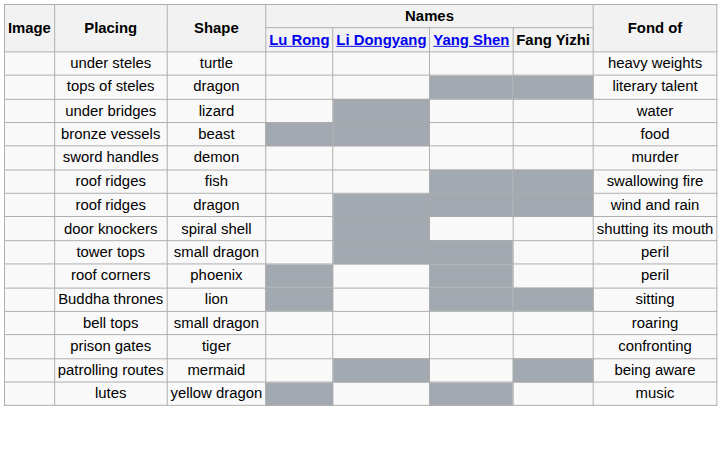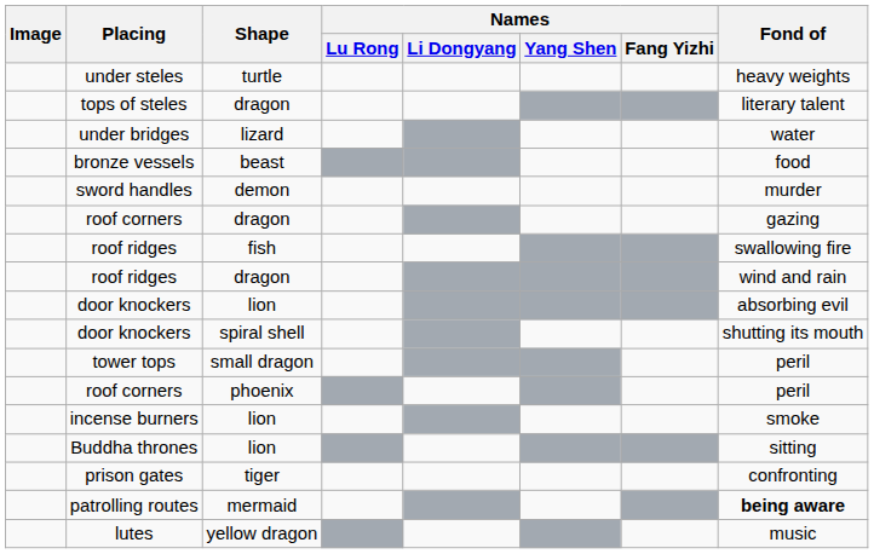 <table class="wikitable" style="text-align:center;">
 <tr>
 <th rowspan="2">Image</th>
 <th rowspan="2">Placing</th>
 <th rowspan="2">Shape</th>
 <th colspan="4">Names</th>
 <th rowspan="2">Fond of</th>
 </tr>
 <tr>
 <th><a href='#'>Lu Rong</a></th>
 <th><a href='#'>Li Dongyang</a></th>
 <th><a href='#'>Yang Shen</a></th>
 <th>Fang Yizhi</th>
 </tr>
 <tr>
 <td></td>
 <td>under steles</td>
 <td>turtle</td>
 <td></td>
 <td></td>
 <td></td>
 <td></td>
 <td>heavy weights</td>
 </tr>
 <tr>
 <td></td>
 <td>tops of steles</td>
 <td>dragon</td>
 <td></td>
 <td></td>
 <td style="background-color:#A2A9B1;"></td>
 <td style="background-color:#A2A9B1;"></td>
 <td>literary talent</td>
 </tr>
 <tr>
 <td></td>
 <td>under bridges</td>
 <td>lizard</td>
 <td></td>
 <td style="background-color:#A2A9B1;"></td>
 <td></td>
 <td></td>
 <td>water</td>
 </tr>
 <tr>
 <td></td>
 <td>bronze vessels</td>
 <td>beast</td>
 <td style="background-color:#A2A9B1;"></td>
 <td style="background-color:#A2A9B1;"></td>
 <td></td>
 <td></td>
 <td>food</td>
 </tr>
 <tr>
 <td></td>
 <td>sword handles</td>
 <td>demon</td>
 <td></td>
 <td></td>
 <td></td>
 <td></td>
 <td>murder</td>
 </tr>
 <tr>
 <td></td>
+<td>roof corners</td>
+<td>dragon</td>
+<td></td>
+<td style="background-color:#A2A9B1;"></td>
+<td></td>
+<td></td>
+<td>gazing</td>
+</tr>
+<tr>
+<td></td>
 <td>roof ridges</td>
 <td>fish</td>
 <td></td>
 <td></td>
 <td style="background-color:#A2A9B1;"></td>
 <td style="background-color:#A2A9B1;"></td>
 <td>swallowing fire</td>
 </tr>
 <tr>
 <td></td>
 <td>roof ridges</td>
 <td>dragon</td>
 <td></td>
 <td style="background-color:#A2A9B1;"></td>
 <td style="background-color:#A2A9B1;"></td>
 <td style="background-color:#A2A9B1;"></td>
 <td>wind and rain</td>
+</tr>
+<tr>
+<td></td>
+<td>door knockers</td>
+<td>lion</td>
+<td></td>
+<td style="background-color:#A2A9B1;"></td>
+<td style="background-color:#A2A9B1;"></td>
+<td style="background-color:#A2A9B1;"></td>
+<td>absorbing evil</td>
 </tr>
 <tr>
 <td></td>
 <td>door knockers</td>
 <td>spiral shell</td>
 <td></td>
 <td style="background-color:#A2A9B1;"></td>
 <td></td>
 <td></td>
 <td>shutting its mouth</td>
 </tr>
 <tr>
 <td></td>
 <td>tower tops</td>
 <td>small dragon</td>
 <td></td>
 <td style="background-color:#A2A9B1;"></td>
 <td style="background-color:#A2A9B1;"></td>
 <td></td>
 <td>peril</td>
 </tr>
 <tr>
 <td></td>
 <td>roof corners</td>
 <td>phoenix</td>
 <td style="background-color:#A2A9B1;"></td>
 <td></td>
 <td style="background-color:#A2A9B1;"></td>
 <td></td>
 <td>peril</td>
 </tr>
 <tr>
 <td></td>
+<td>incense burners</td>
+<td>lion</td>
+<td></td>
+<td style="background-color:#A2A9B1;"></td>
+<td></td>
+<td></td>
+<td>smoke</td>
+</tr>
+<tr>
+<td></td>
 <td>Buddha thrones</td>
 <td>lion</td>
 <td style="background-color:#A2A9B1;"></td>
 <td></td>
 <td style="background-color:#A2A9B1;"></td>
 <td style="background-color:#A2A9B1;"></td>
 <td>sitting</td>
-</tr>
-<tr>
-<td></td>
-<td>bell tops</td>
-<td>small dragon</td>
-<td></td>
-<td></td>
-<td></td>
-<td></td>
-<td>roaring</td>
 </tr>
 <tr>
 <td></td>
 <td>prison gates</td>
 <td>tiger</td>
 <td></td>
 <td></td>
 <td></td>
 <td></td>
 <td>confronting</td>
 </tr>
 <tr>
 <td></td>
 <td>patrolling routes</td>
 <td>mermaid</td>
 <td></td>
 <td style="background-color:#A2A9B1;"></td>
 <td></td>
 <td style="background-color:#A2A9B1;"></td>
-<td>being aware</td>
+<td><strong>being aware</strong></td>
 </tr>
 <tr>
 <td></td>
 <td>lutes</td>
 <td>yellow dragon</td>
 <td style="background-color:#A2A9B1;"></td>
 <td></td>
 <td style="background-color:#A2A9B1;"></td>
 <td></td>
 <td>music</td>
 </tr>
 </table>
